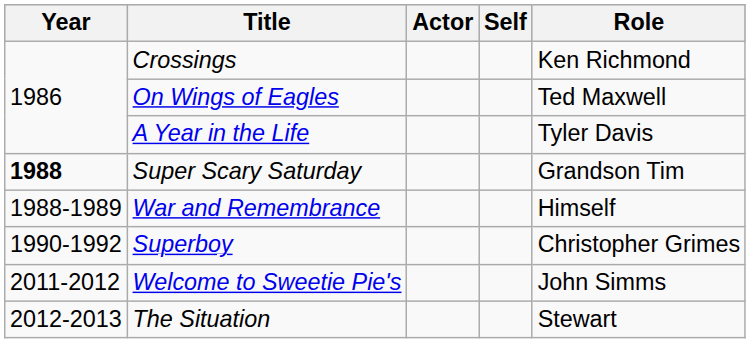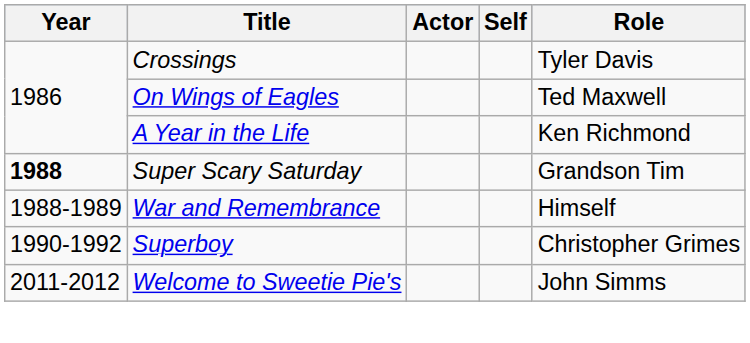 <table class="wikitable">
 <tr style="background:#b0c4de; text-align:center;">
 <th>Year</th>
 <th>Title</th>
 <th>Actor</th>
 <th>Self</th>
 <th>Role</th>
 </tr>
 <tr>
 <td rowspan="3">1986</td>
 <td><em>Crossings</em></td>
 <td></td>
 <td></td>
-<td>Ken Richmond</td>
+<td>Tyler Davis</td>
 </tr>
 <tr>
 <td><em><a href='#'>On Wings of Eagles</a></em></td>
 <td></td>
 <td></td>
 <td>Ted Maxwell</td>
 </tr>
 <tr>
 <td><em><a href='#'>A Year in the Life</a></em></td>
 <td></td>
 <td></td>
-<td>Tyler Davis</td>
+<td>Ken Richmond</td>
 </tr>
 <tr>
 <td><strong>1988</strong></td>
 <td><em>Super Scary Saturday</em></td>
 <td></td>
 <td></td>
 <td>Grandson Tim</td>
 </tr>
 <tr>
 <td>1988-1989</td>
 <td><em><a href='#'>War and Remembrance</a></em></td>
 <td></td>
 <td></td>
 <td>Himself</td>
 </tr>
 <tr>
 <td>1990-1992</td>
 <td><em><a href='#'>Superboy</a></em></td>
 <td></td>
 <td></td>
 <td>Christopher Grimes</td>
 </tr>
 <tr>
 <td>2011-2012</td>
 <td><em><a href='#'>Welcome to Sweetie Pie's</a></em></td>
 <td></td>
 <td></td>
 <td>John Simms</td>
 </tr>
-<tr>
-<td>2012-2013</td>
-<td><em>The Situation</em></td>
-<td></td>
-<td></td>
-<td>Stewart</td>
-</tr>
 </table>
